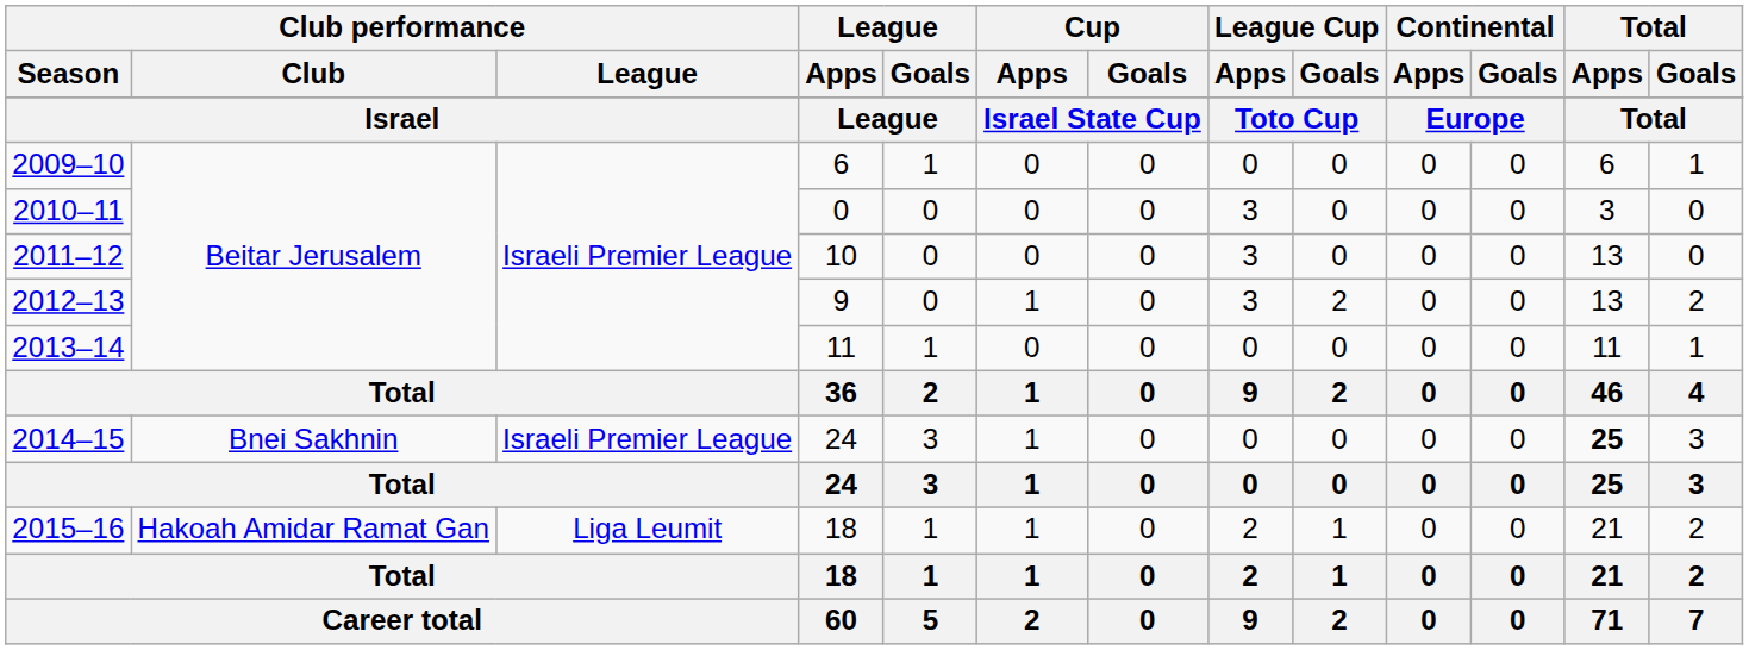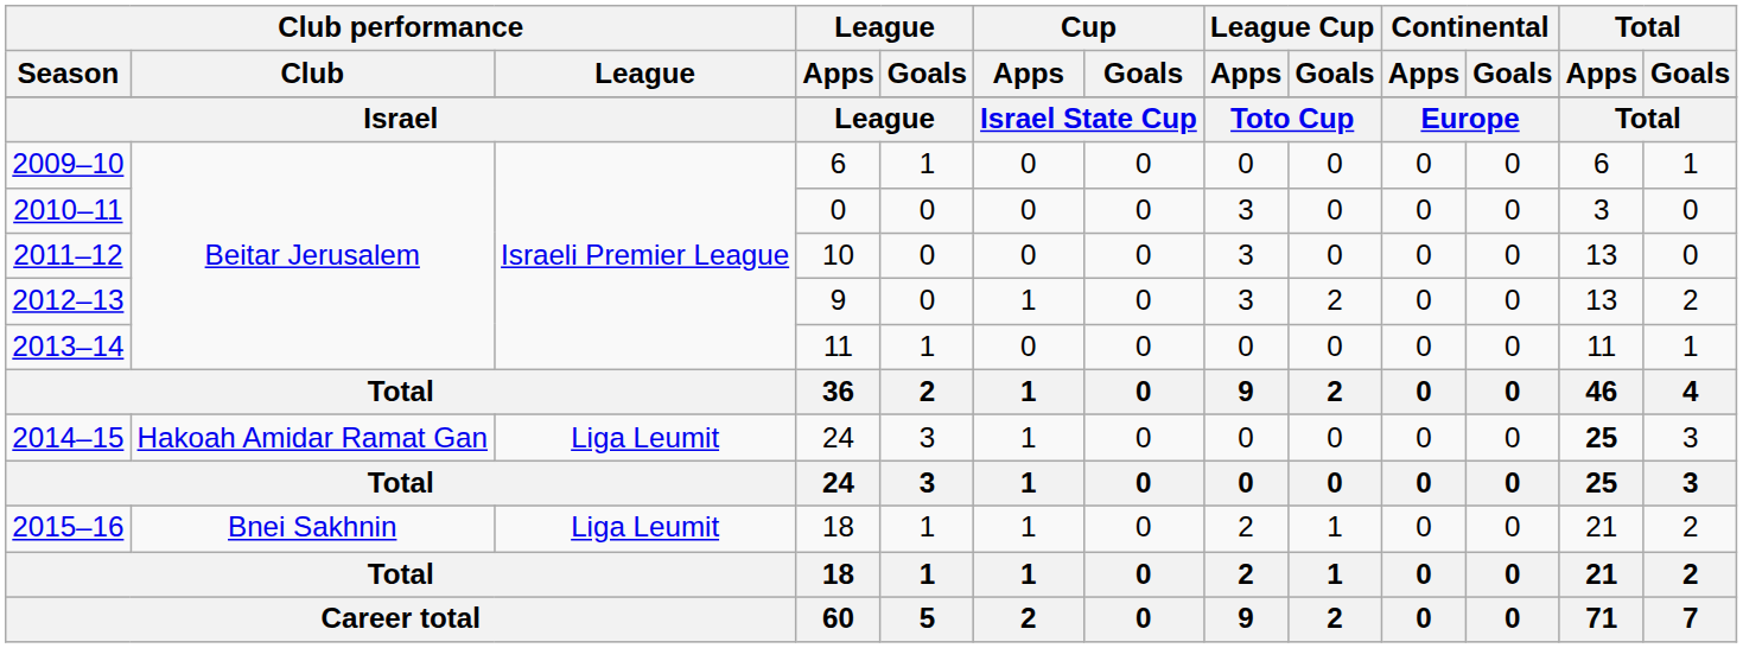 <table class="wikitable" style="text-align:center">
 <tr>
 <th colspan=3>Club performance</th>
 <th colspan=2>League</th>
 <th colspan=2>Cup</th>
 <th colspan=2>League Cup</th>
 <th colspan=2>Continental</th>
 <th colspan=2>Total</th>
 </tr>
 <tr>
 <th>Season</th>
 <th>Club</th>
 <th>League</th>
 <th>Apps</th>
 <th>Goals</th>
 <th>Apps</th>
 <th>Goals</th>
 <th>Apps</th>
 <th>Goals</th>
 <th>Apps</th>
 <th>Goals</th>
 <th>Apps</th>
 <th>Goals</th>
 </tr>
 <tr>
 </tr>
 <tr>
 <th colspan=3>Israel</th>
 <th colspan=2>League</th>
 <th colspan=2><a href='#'>Israel State Cup</a></th>
 <th colspan=2><a href='#'>Toto Cup</a></th>
 <th colspan=2><a href='#'>Europe</a></th>
 <th colspan=2>Total</th>
 </tr>
 <tr>
 <td><a href='#'>2009–10</a></td>
 <td rowspan="5"><a href='#'>Beitar Jerusalem</a></td>
 <td rowspan="5"><a href='#'>Israeli Premier League</a></td>
 <td>6</td>
 <td>1</td>
 <td>0</td>
 <td>0</td>
 <td>0</td>
 <td>0</td>
 <td>0</td>
 <td>0</td>
 <td>6</td>
 <td>1</td>
 </tr>
 <tr>
 <td><a href='#'>2010–11</a></td>
 <td>0</td>
 <td>0</td>
 <td>0</td>
 <td>0</td>
 <td>3</td>
 <td>0</td>
 <td>0</td>
 <td>0</td>
 <td>3</td>
 <td>0</td>
 </tr>
 <tr>
 <td><a href='#'>2011–12</a></td>
 <td>10</td>
 <td>0</td>
 <td>0</td>
 <td>0</td>
 <td>3</td>
 <td>0</td>
 <td>0</td>
 <td>0</td>
 <td>13</td>
 <td>0</td>
 </tr>
 <tr>
 <td><a href='#'>2012–13</a></td>
 <td>9</td>
 <td>0</td>
 <td>1</td>
 <td>0</td>
 <td>3</td>
 <td>2</td>
 <td>0</td>
 <td>0</td>
 <td>13</td>
 <td>2</td>
 </tr>
 <tr>
 <td><a href='#'>2013–14</a></td>
 <td>11</td>
 <td>1</td>
 <td>0</td>
 <td>0</td>
 <td>0</td>
 <td>0</td>
 <td>0</td>
 <td>0</td>
 <td>11</td>
 <td>1</td>
 </tr>
 <tr>
 <th colspan="3">Total</th>
 <th>36</th>
 <th>2</th>
 <th>1</th>
 <th>0</th>
 <th>9</th>
 <th>2</th>
 <th>0</th>
 <th>0</th>
 <th>46</th>
 <th>4</th>
 </tr>
 <tr>
 <td><a href='#'>2014–15</a></td>
-<td rowspan="1"><a href='#'>Bnei Sakhnin</a></td>
-<td rowspan="1"><a href='#'>Israeli Premier League</a></td>
+<td rowspan="1"><a href='#'>Hakoah Amidar Ramat Gan</a></td>
+<td rowspan="1"><a href='#'>Liga Leumit</a></td>
 <td>24</td>
 <td>3</td>
 <td>1</td>
 <td>0</td>
 <td>0</td>
 <td>0</td>
 <td>0</td>
 <td>0</td>
 <td><strong>25</strong></td>
 <td>3</td>
 </tr>
 <tr>
 <th colspan="3">Total</th>
 <th>24</th>
 <th>3</th>
 <th>1</th>
 <th>0</th>
 <th>0</th>
 <th>0</th>
 <th>0</th>
 <th>0</th>
 <th>25</th>
 <th>3</th>
 </tr>
 <tr>
 <td><a href='#'>2015–16</a></td>
-<td rowspan="1"><a href='#'>Hakoah Amidar Ramat Gan</a></td>
+<td rowspan="1"><a href='#'>Bnei Sakhnin</a></td>
 <td rowspan="1"><a href='#'>Liga Leumit</a></td>
 <td>18</td>
 <td>1</td>
 <td>1</td>
 <td>0</td>
 <td>2</td>
 <td>1</td>
 <td>0</td>
 <td>0</td>
 <td>21</td>
 <td>2</td>
 </tr>
 <tr>
 <th colspan="3">Total</th>
 <th>18</th>
 <th>1</th>
 <th>1</th>
 <th>0</th>
 <th>2</th>
 <th>1</th>
 <th>0</th>
 <th>0</th>
 <th>21</th>
 <th>2</th>
 </tr>
 <tr>
 <th colspan="3">Career total</th>
 <th>60</th>
 <th>5</th>
 <th>2</th>
 <th>0</th>
 <th>9</th>
 <th>2</th>
 <th>0</th>
 <th>0</th>
 <th>71</th>
 <th>7</th>
 </tr>
 </table>
